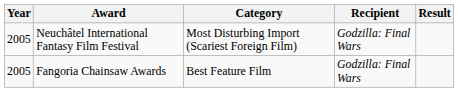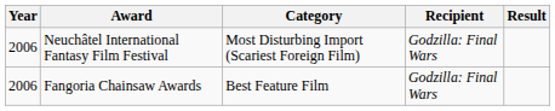 <table class="wikitable">
 <tr>
 <th>Year</th>
 <th>Award</th>
 <th>Category</th>
 <th>Recipient</th>
 <th>Result</th>
 </tr>
 <tr>
-<td>2005</td>
+<td>2006</td>
 <td>Neuchâtel International Fantasy Film Festival</td>
 <td>Most Disturbing Import (Scariest Foreign Film)</td>
 <td><em>Godzilla: Final Wars</em></td>
 <td></td>
 </tr>
 <tr>
-<td>2005</td>
+<td>2006</td>
 <td>Fangoria Chainsaw Awards</td>
 <td>Best Feature Film</td>
 <td><em>Godzilla: Final Wars</em></td>
 <td></td>
 </tr>
 </table>
